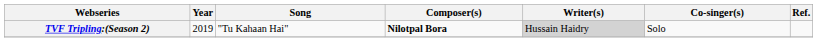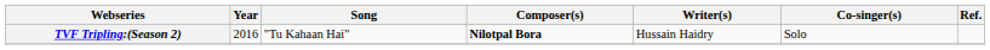 <table class="wikitable plainrowheaders" style="width:100%">
 <tr>
 <th scope="col" style="width:23%;">Webseries</th>
 <th scope="col" style="width:1%;">Year</th>
 <th scope="col" style="width:21%;">Song</th>
 <th scope="col" style="width:17%;">Composer(s)</th>
 <th>Writer(s)</th>
 <th scope="col" style="width:18%;">Co-singer(s)</th>
 <th scope="col" style="width:1%;">Ref.</th>
 </tr>
 <tr>
 <th><em><a href='#'>TVF Tripling</a>:(Season 2)</em></th>
-<td>2019</td>
+<td>2016</td>
 <td>"Tu Kahaan Hai"</td>
 <td><strong>Nilotpal Bora</strong></td>
-<td style="background: lightgrey;">Hussain Haidry</td>
+<td>Hussain Haidry</td>
 <td>Solo</td>
 <td></td>
 </tr>
 <tr>
 </tr>
 </table>
